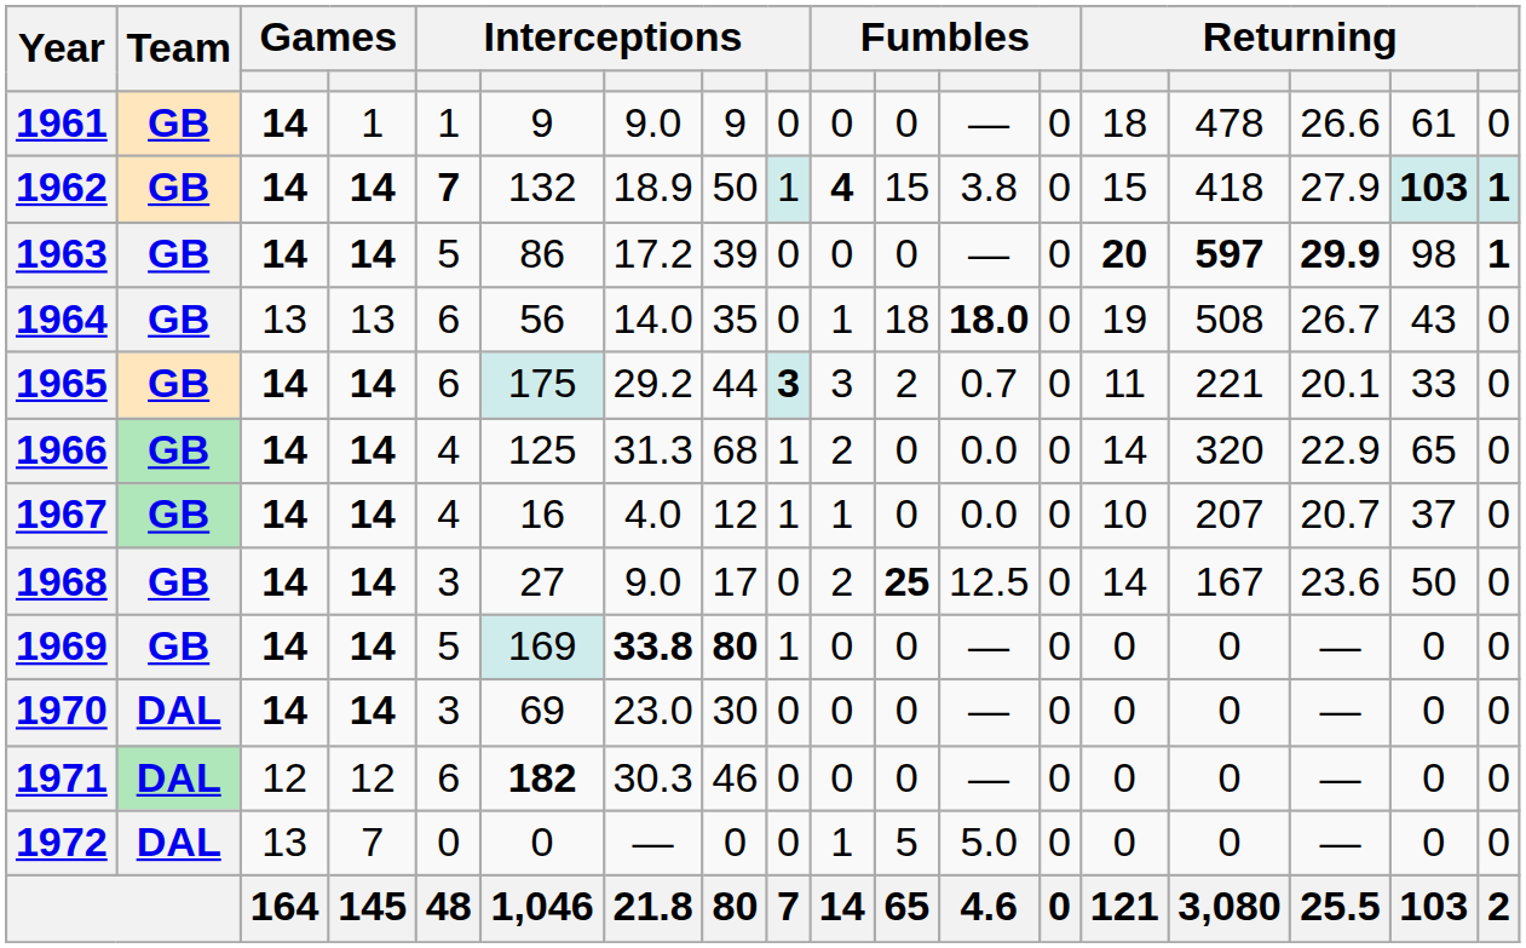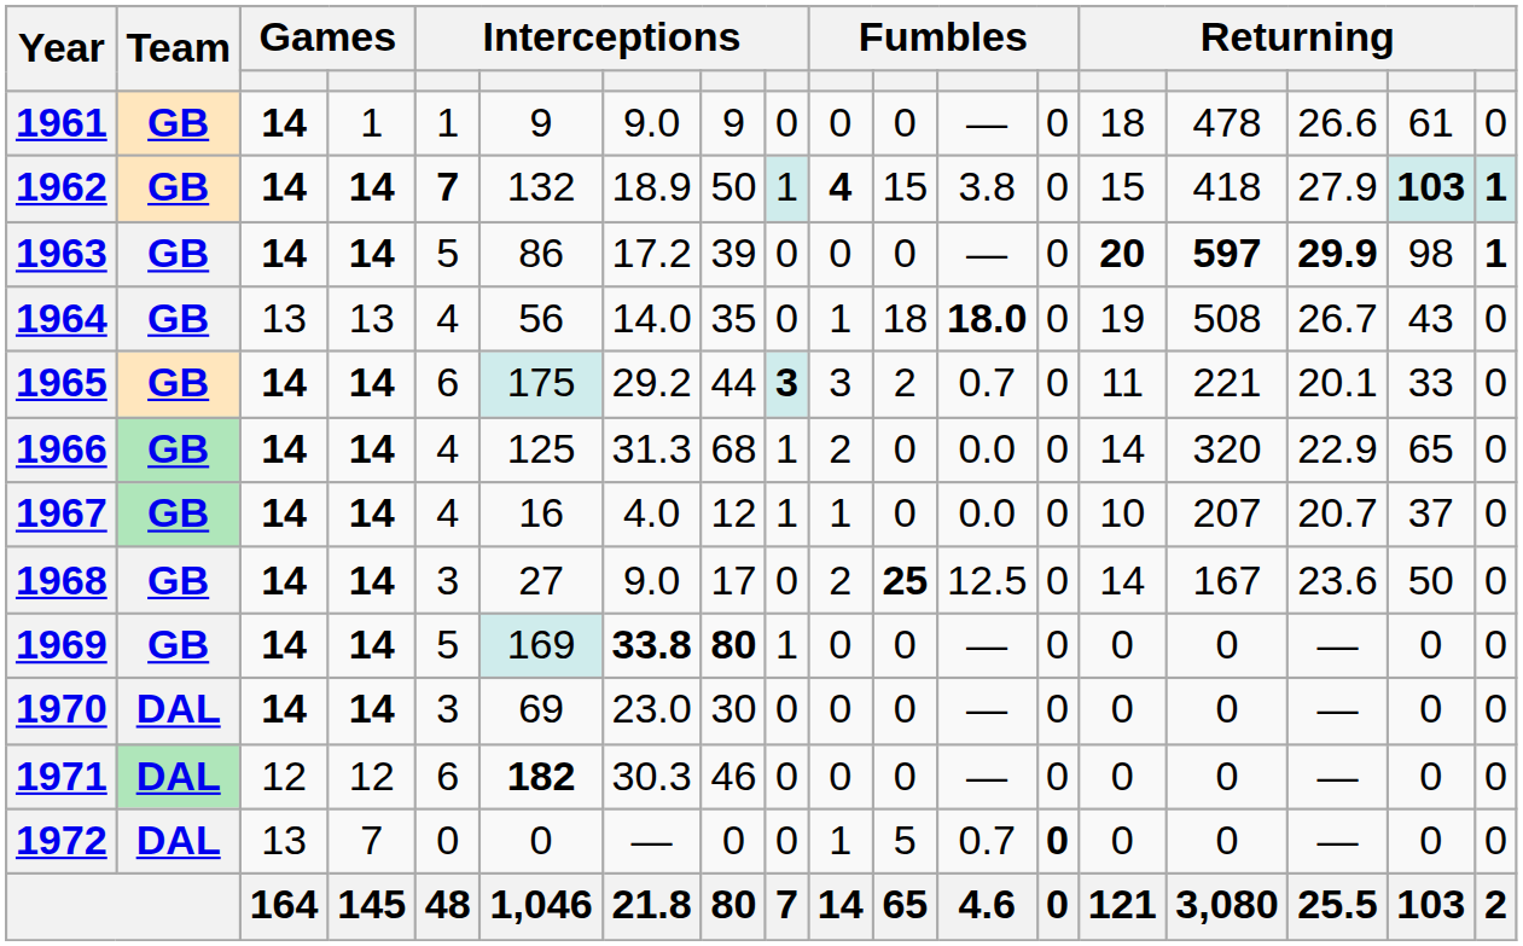 <table class="wikitable" style="text-align:center;">
 <tr>
 <th rowspan="2">Year</th>
 <th rowspan="2">Team</th>
 <th colspan="2">Games</th>
 <th colspan="5">Interceptions</th>
 <th colspan="4">Fumbles</th>
 <th colspan="5">Returning</th>
 </tr>
 <tr>
 <th></th>
 <th></th>
 <th></th>
 <th></th>
 <th></th>
 <th></th>
 <th></th>
 <th></th>
 <th></th>
 <th></th>
 <th></th>
 <th></th>
 <th></th>
 <th></th>
 <th></th>
 <th></th>
 </tr>
 <tr>
 <th><a href='#'>1961</a></th>
 <th style="background:#ffe6bd;"><a href='#'>GB</a></th>
 <td><strong>14</strong></td>
 <td>1</td>
 <td>1</td>
 <td>9</td>
 <td>9.0</td>
 <td>9</td>
 <td>0</td>
 <td>0</td>
 <td>0</td>
 <td>—</td>
 <td>0</td>
 <td>18</td>
 <td>478</td>
 <td>26.6</td>
 <td>61</td>
 <td>0</td>
 </tr>
 <tr>
 <th><a href='#'>1962</a></th>
 <th style="background:#ffe6bd;"><a href='#'>GB</a></th>
 <td><strong>14</strong></td>
 <td><strong>14</strong></td>
 <td><strong>7</strong></td>
 <td>132</td>
 <td>18.9</td>
 <td>50</td>
 <td style="background:#cfecec;">1</td>
 <td><strong>4</strong></td>
 <td>15</td>
 <td>3.8</td>
 <td>0</td>
 <td>15</td>
 <td>418</td>
 <td>27.9</td>
 <td style="background:#cfecec;"><strong>103</strong></td>
 <td style="background:#cfecec;"><strong>1</strong></td>
 </tr>
 <tr>
 <th><a href='#'>1963</a></th>
 <th><a href='#'>GB</a></th>
 <td><strong>14</strong></td>
 <td><strong>14</strong></td>
 <td>5</td>
 <td>86</td>
 <td>17.2</td>
 <td>39</td>
 <td>0</td>
 <td>0</td>
 <td>0</td>
 <td>—</td>
 <td>0</td>
 <td><strong>20</strong></td>
 <td><strong>597</strong></td>
 <td><strong>29.9</strong></td>
 <td>98</td>
 <td><strong>1</strong></td>
 </tr>
 <tr>
 <th><a href='#'>1964</a></th>
 <th><a href='#'>GB</a></th>
 <td>13</td>
 <td>13</td>
-<td>6</td>
+<td>4</td>
 <td>56</td>
 <td>14.0</td>
 <td>35</td>
 <td>0</td>
 <td>1</td>
 <td>18</td>
 <td><strong>18.0</strong></td>
 <td>0</td>
 <td>19</td>
 <td>508</td>
 <td>26.7</td>
 <td>43</td>
 <td>0</td>
 </tr>
 <tr>
 <th><a href='#'>1965</a></th>
 <th style="background:#ffe6bd;"><a href='#'>GB</a></th>
 <td><strong>14</strong></td>
 <td><strong>14</strong></td>
 <td>6</td>
 <td style="background:#cfecec;">175</td>
 <td>29.2</td>
 <td>44</td>
 <td style="background:#cfecec;"><strong>3</strong></td>
 <td>3</td>
 <td>2</td>
 <td>0.7</td>
 <td>0</td>
 <td>11</td>
 <td>221</td>
 <td>20.1</td>
 <td>33</td>
 <td>0</td>
 </tr>
 <tr>
 <th><a href='#'>1966</a></th>
 <th style="background:#afe6ba;"><a href='#'>GB</a></th>
 <td><strong>14</strong></td>
 <td><strong>14</strong></td>
 <td>4</td>
 <td>125</td>
 <td>31.3</td>
 <td>68</td>
 <td>1</td>
 <td>2</td>
 <td>0</td>
 <td>0.0</td>
 <td>0</td>
 <td>14</td>
 <td>320</td>
 <td>22.9</td>
 <td>65</td>
 <td>0</td>
 </tr>
 <tr>
 <th><a href='#'>1967</a></th>
 <th style="background:#afe6ba;"><a href='#'>GB</a></th>
 <td><strong>14</strong></td>
 <td><strong>14</strong></td>
 <td>4</td>
 <td>16</td>
 <td>4.0</td>
 <td>12</td>
 <td>1</td>
 <td>1</td>
 <td>0</td>
 <td>0.0</td>
 <td>0</td>
 <td>10</td>
 <td>207</td>
 <td>20.7</td>
 <td>37</td>
 <td>0</td>
 </tr>
 <tr>
 <th><a href='#'>1968</a></th>
 <th><a href='#'>GB</a></th>
 <td><strong>14</strong></td>
 <td><strong>14</strong></td>
 <td>3</td>
 <td>27</td>
 <td>9.0</td>
 <td>17</td>
 <td>0</td>
 <td>2</td>
 <td><strong>25</strong></td>
 <td>12.5</td>
 <td>0</td>
 <td>14</td>
 <td>167</td>
 <td>23.6</td>
 <td>50</td>
 <td>0</td>
 </tr>
 <tr>
 <th><a href='#'>1969</a></th>
 <th><a href='#'>GB</a></th>
 <td><strong>14</strong></td>
 <td><strong>14</strong></td>
 <td>5</td>
 <td style="background:#cfecec;">169</td>
 <td><strong>33.8</strong></td>
 <td><strong>80</strong></td>
 <td>1</td>
 <td>0</td>
 <td>0</td>
 <td>—</td>
 <td>0</td>
 <td>0</td>
 <td>0</td>
 <td>—</td>
 <td>0</td>
 <td>0</td>
 </tr>
 <tr>
 <th><a href='#'>1970</a></th>
 <th><a href='#'>DAL</a></th>
 <td><strong>14</strong></td>
 <td><strong>14</strong></td>
 <td>3</td>
 <td>69</td>
 <td>23.0</td>
 <td>30</td>
 <td>0</td>
 <td>0</td>
 <td>0</td>
 <td>—</td>
 <td>0</td>
 <td>0</td>
 <td>0</td>
 <td>—</td>
 <td>0</td>
 <td>0</td>
 </tr>
 <tr>
 <th><a href='#'>1971</a></th>
 <th style="background:#afe6ba;"><a href='#'>DAL</a></th>
 <td>12</td>
 <td>12</td>
 <td>6</td>
 <td><strong>182</strong></td>
 <td>30.3</td>
 <td>46</td>
 <td>0</td>
 <td>0</td>
 <td>0</td>
 <td>—</td>
 <td>0</td>
 <td>0</td>
 <td>0</td>
 <td>—</td>
 <td>0</td>
 <td>0</td>
 </tr>
 <tr>
 <th><a href='#'>1972</a></th>
 <th><a href='#'>DAL</a></th>
 <td>13</td>
 <td>7</td>
 <td>0</td>
 <td>0</td>
 <td>—</td>
 <td>0</td>
 <td>0</td>
 <td>1</td>
 <td>5</td>
-<td>5.0</td>
-<td>0</td>
+<td>0.7</td>
+<td><strong>0</strong></td>
 <td>0</td>
 <td>0</td>
 <td>—</td>
 <td>0</td>
 <td>0</td>
 </tr>
 <tr>
 <th colspan="2"></th>
 <th>164</th>
 <th>145</th>
 <th>48</th>
 <th>1,046</th>
 <th>21.8</th>
 <th>80</th>
 <th>7</th>
 <th>14</th>
 <th>65</th>
 <th>4.6</th>
 <th>0</th>
 <th>121</th>
 <th>3,080</th>
 <th>25.5</th>
 <th>103</th>
 <th>2</th>
 </tr>
 </table>
